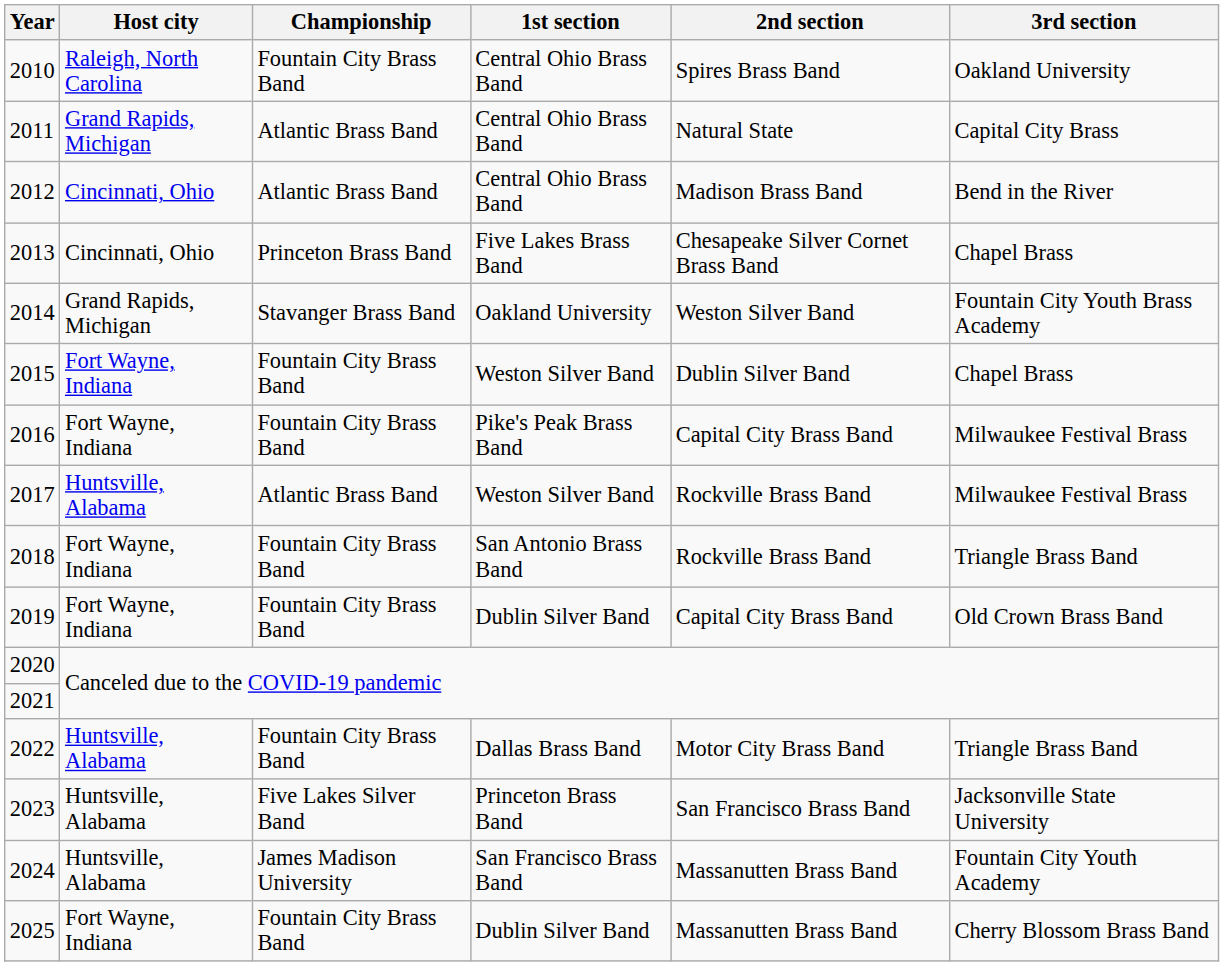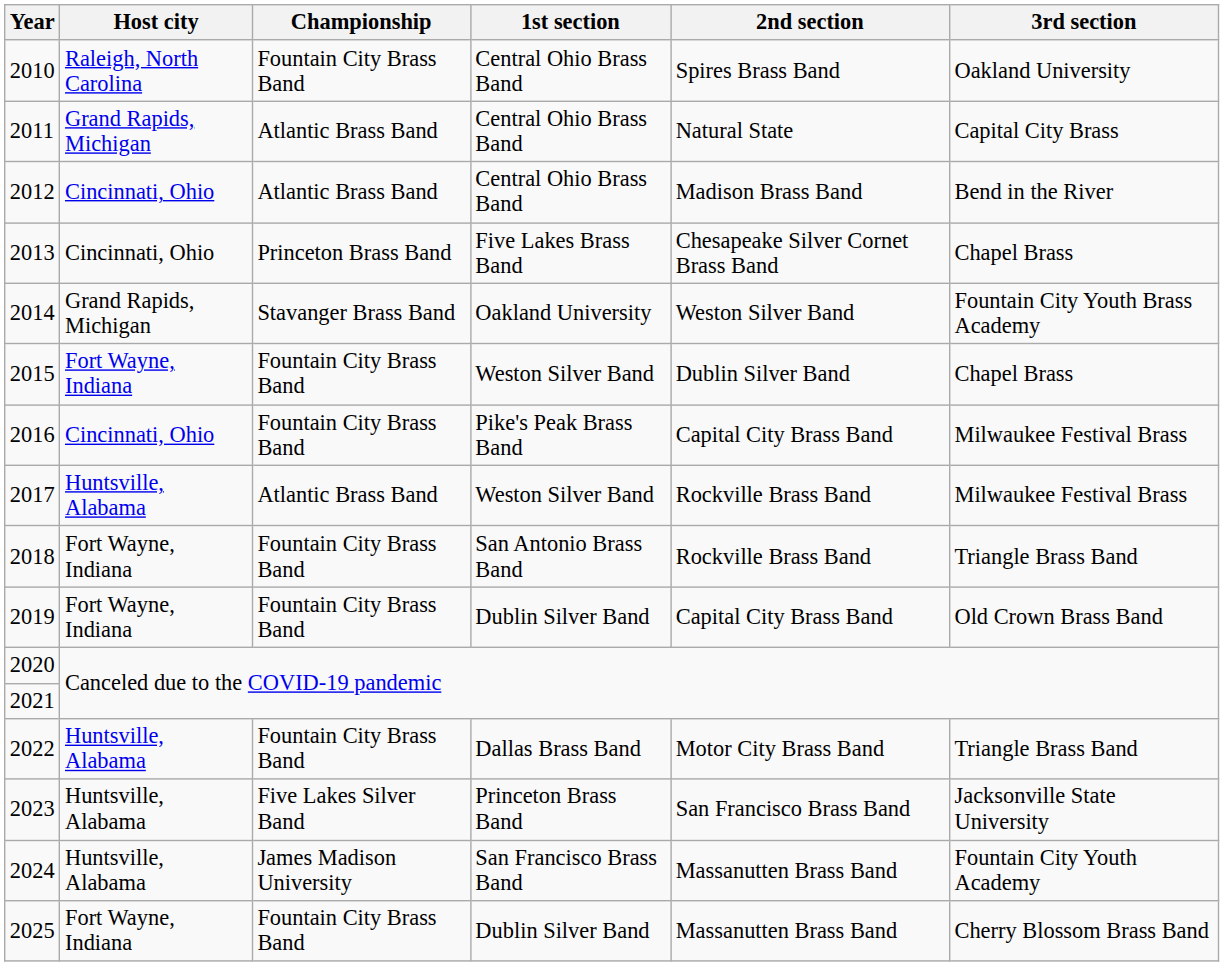 <table class="wikitable">
 <tr>
 <th>Year</th>
 <th>Host city</th>
 <th>Championship</th>
 <th>1st section</th>
 <th>2nd section</th>
 <th>3rd section</th>
 </tr>
 <tr>
 <td>2010</td>
 <td><a href='#'>Raleigh, North Carolina</a></td>
 <td>Fountain City Brass Band</td>
 <td>Central Ohio Brass Band</td>
 <td>Spires Brass Band</td>
 <td>Oakland University</td>
 </tr>
 <tr>
 <td>2011</td>
 <td><a href='#'>Grand Rapids, Michigan</a></td>
 <td>Atlantic Brass Band</td>
 <td>Central Ohio Brass Band</td>
 <td>Natural State</td>
 <td>Capital City Brass</td>
 </tr>
 <tr>
 <td>2012</td>
 <td><a href='#'>Cincinnati, Ohio</a></td>
 <td>Atlantic Brass Band</td>
 <td>Central Ohio Brass Band</td>
 <td>Madison Brass Band</td>
 <td>Bend in the River</td>
 </tr>
 <tr>
 <td>2013</td>
 <td>Cincinnati, Ohio</td>
 <td>Princeton Brass Band</td>
 <td>Five Lakes Brass Band</td>
 <td>Chesapeake Silver Cornet Brass Band</td>
 <td>Chapel Brass</td>
 </tr>
 <tr>
 <td>2014</td>
 <td>Grand Rapids, Michigan</td>
 <td>Stavanger Brass Band</td>
 <td>Oakland University</td>
 <td>Weston Silver Band</td>
 <td>Fountain City Youth Brass Academy</td>
 </tr>
 <tr>
 <td>2015</td>
 <td><a href='#'>Fort Wayne, Indiana</a></td>
 <td>Fountain City Brass Band</td>
 <td>Weston Silver Band</td>
 <td>Dublin Silver Band</td>
 <td>Chapel Brass</td>
 </tr>
 <tr>
 <td>2016</td>
-<td>Fort Wayne, Indiana</td>
+<td><a href='#'>Cincinnati, Ohio</a></td>
 <td>Fountain City Brass Band</td>
 <td>Pike's Peak Brass Band</td>
 <td>Capital City Brass Band</td>
 <td>Milwaukee Festival Brass</td>
 </tr>
 <tr>
 <td>2017</td>
 <td><a href='#'>Huntsville, Alabama</a></td>
 <td>Atlantic Brass Band</td>
 <td>Weston Silver Band</td>
 <td>Rockville Brass Band</td>
 <td>Milwaukee Festival Brass</td>
 </tr>
 <tr>
 <td>2018</td>
 <td>Fort Wayne, Indiana</td>
 <td>Fountain City Brass Band</td>
 <td>San Antonio Brass Band</td>
 <td>Rockville Brass Band</td>
 <td>Triangle Brass Band</td>
 </tr>
 <tr>
 <td>2019</td>
 <td>Fort Wayne, Indiana</td>
 <td>Fountain City Brass Band</td>
 <td>Dublin Silver Band</td>
 <td>Capital City Brass Band</td>
 <td>Old Crown Brass Band</td>
 </tr>
 <tr>
 <td>2020</td>
 <td colspan="5" rowspan="2">Canceled due to the <a href='#'>COVID-19 pandemic</a></td>
 </tr>
 <tr>
 <td>2021</td>
 </tr>
 <tr>
 <td>2022</td>
 <td><a href='#'>Huntsville, Alabama</a></td>
 <td>Fountain City Brass Band</td>
 <td>Dallas Brass Band</td>
 <td>Motor City Brass Band</td>
 <td>Triangle Brass Band</td>
 </tr>
 <tr>
 <td>2023</td>
 <td>Huntsville, Alabama</td>
 <td>Five Lakes Silver Band</td>
 <td>Princeton Brass Band</td>
 <td>San Francisco Brass Band</td>
 <td>Jacksonville State University</td>
 </tr>
 <tr>
 <td>2024</td>
 <td>Huntsville, Alabama</td>
 <td>James Madison University</td>
 <td>San Francisco Brass Band</td>
 <td>Massanutten Brass Band</td>
 <td>Fountain City Youth Academy</td>
 </tr>
 <tr>
 <td>2025</td>
 <td>Fort Wayne, Indiana</td>
 <td>Fountain City Brass Band</td>
 <td>Dublin Silver Band</td>
 <td>Massanutten Brass Band</td>
 <td>Cherry Blossom Brass Band</td>
 </tr>
 </table>
